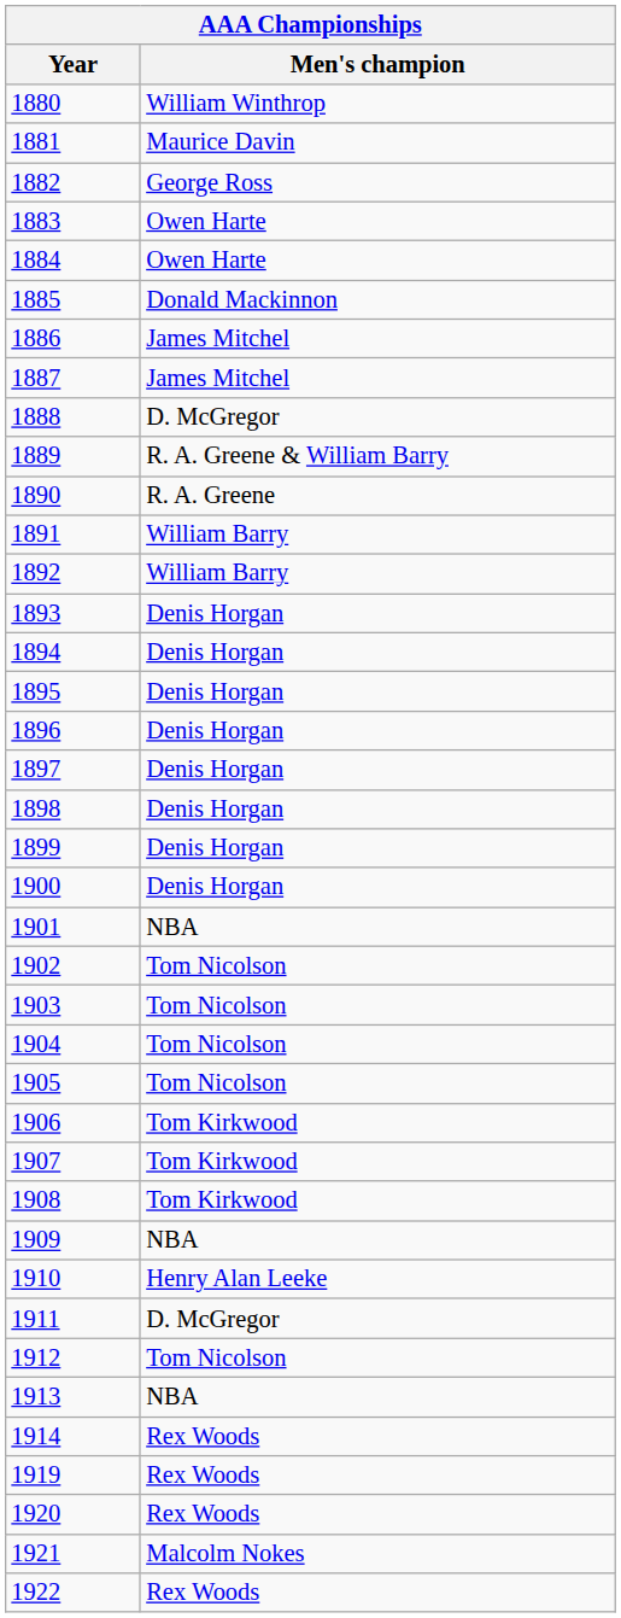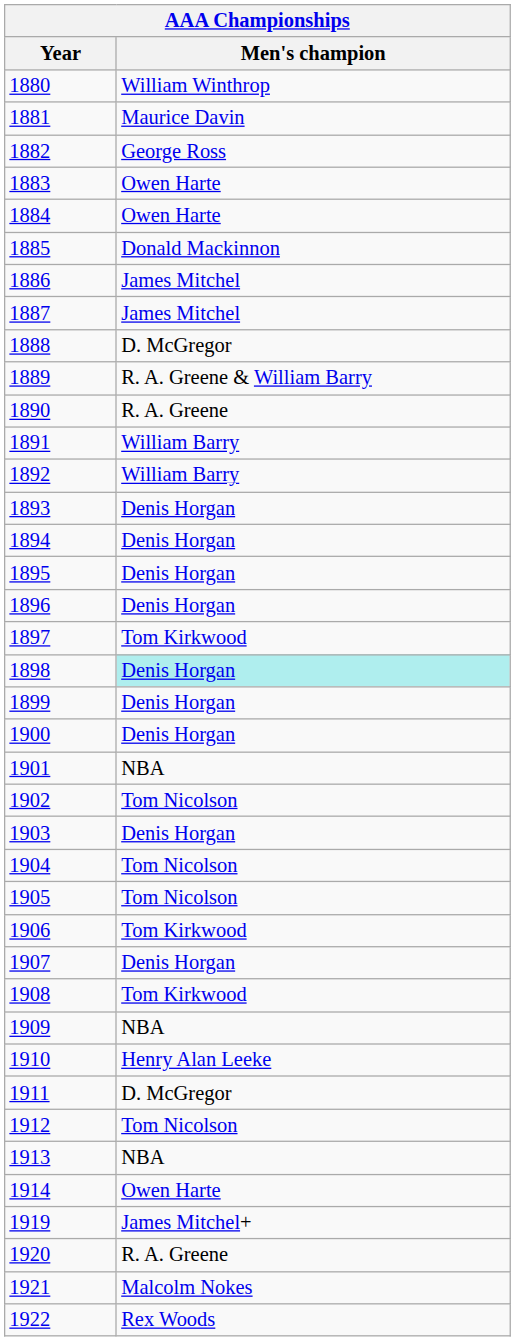 <table class="wikitable">
 <tr>
 <th colspan="2"><a href='#'>AAA Championships</a><br></th>
 </tr>
 <tr>
 <th width=80>Year</th>
 <th width=300>Men's champion</th>
 </tr>
 <tr>
 <td><a href='#'>1880</a></td>
 <td><a href='#'>William Winthrop</a></td>
 </tr>
 <tr>
 <td><a href='#'>1881</a></td>
 <td><a href='#'>Maurice Davin</a></td>
 </tr>
 <tr>
 <td><a href='#'>1882</a></td>
 <td><a href='#'>George Ross</a></td>
 </tr>
 <tr>
 <td><a href='#'>1883</a></td>
 <td><a href='#'>Owen Harte</a></td>
 </tr>
 <tr>
 <td><a href='#'>1884</a></td>
 <td><a href='#'>Owen Harte</a></td>
 </tr>
 <tr>
 <td><a href='#'>1885</a></td>
 <td><a href='#'>Donald Mackinnon</a></td>
 </tr>
 <tr>
 <td><a href='#'>1886</a></td>
 <td><a href='#'>James Mitchel</a></td>
 </tr>
 <tr>
 <td><a href='#'>1887</a></td>
 <td><a href='#'>James Mitchel</a></td>
 </tr>
 <tr>
 <td><a href='#'>1888</a></td>
 <td>D. McGregor</td>
 </tr>
 <tr>
 <td><a href='#'>1889</a></td>
 <td>R. A. Greene & <a href='#'>William Barry</a></td>
 </tr>
 <tr>
 <td><a href='#'>1890</a></td>
 <td>R. A. Greene</td>
 </tr>
 <tr>
 <td><a href='#'>1891</a></td>
 <td><a href='#'>William Barry</a></td>
 </tr>
 <tr>
 <td><a href='#'>1892</a></td>
 <td><a href='#'>William Barry</a></td>
 </tr>
 <tr>
 <td><a href='#'>1893</a></td>
 <td><a href='#'>Denis Horgan</a></td>
 </tr>
 <tr>
 <td><a href='#'>1894</a></td>
 <td><a href='#'>Denis Horgan</a></td>
 </tr>
 <tr>
 <td><a href='#'>1895</a></td>
 <td><a href='#'>Denis Horgan</a></td>
 </tr>
 <tr>
 <td><a href='#'>1896</a></td>
 <td><a href='#'>Denis Horgan</a></td>
 </tr>
 <tr>
 <td><a href='#'>1897</a></td>
-<td><a href='#'>Denis Horgan</a></td>
+<td><a href='#'>Tom Kirkwood</a></td>
 </tr>
 <tr>
 <td><a href='#'>1898</a></td>
-<td><a href='#'>Denis Horgan</a></td>
+<td style="background: paleturquoise;"><a href='#'>Denis Horgan</a></td>
 </tr>
 <tr>
 <td><a href='#'>1899</a></td>
 <td><a href='#'>Denis Horgan</a></td>
 </tr>
 <tr>
 <td><a href='#'>1900</a></td>
 <td><a href='#'>Denis Horgan</a></td>
 </tr>
 <tr>
 <td><a href='#'>1901</a></td>
 <td>NBA</td>
 </tr>
 <tr>
 <td><a href='#'>1902</a></td>
 <td><a href='#'>Tom Nicolson</a></td>
 </tr>
 <tr>
 <td><a href='#'>1903</a></td>
-<td><a href='#'>Tom Nicolson</a></td>
+<td><a href='#'>Denis Horgan</a></td>
 </tr>
 <tr>
 <td><a href='#'>1904</a></td>
 <td><a href='#'>Tom Nicolson</a></td>
 </tr>
 <tr>
 <td><a href='#'>1905</a></td>
 <td><a href='#'>Tom Nicolson</a></td>
 </tr>
 <tr>
 <td><a href='#'>1906</a></td>
 <td><a href='#'>Tom Kirkwood</a></td>
 </tr>
 <tr>
 <td><a href='#'>1907</a></td>
-<td><a href='#'>Tom Kirkwood</a></td>
+<td><a href='#'>Denis Horgan</a></td>
 </tr>
 <tr>
 <td><a href='#'>1908</a></td>
 <td><a href='#'>Tom Kirkwood</a></td>
 </tr>
 <tr>
 <td><a href='#'>1909</a></td>
 <td>NBA</td>
 </tr>
 <tr>
 <td><a href='#'>1910</a></td>
 <td><a href='#'>Henry Alan Leeke</a></td>
 </tr>
 <tr>
 <td><a href='#'>1911</a></td>
 <td>D. McGregor</td>
 </tr>
 <tr>
 <td><a href='#'>1912</a></td>
 <td><a href='#'>Tom Nicolson</a></td>
 </tr>
 <tr>
 <td><a href='#'>1913</a></td>
 <td>NBA</td>
 </tr>
 <tr>
 <td><a href='#'>1914</a></td>
-<td><a href='#'>Rex Woods</a></td>
+<td><a href='#'>Owen Harte</a></td>
 </tr>
 <tr>
 <td><a href='#'>1919</a></td>
-<td><a href='#'>Rex Woods</a></td>
+<td><a href='#'>James Mitchel</a>+</td>
 </tr>
 <tr>
 <td><a href='#'>1920</a></td>
-<td><a href='#'>Rex Woods</a></td>
+<td>R. A. Greene</td>
 </tr>
 <tr>
 <td><a href='#'>1921</a></td>
 <td><a href='#'>Malcolm Nokes</a></td>
 </tr>
 <tr>
 <td><a href='#'>1922</a></td>
 <td><a href='#'>Rex Woods</a></td>
 </tr>
 </table>
